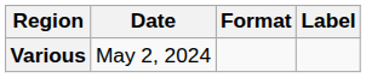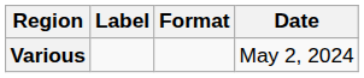 <table class="wikitable plainrowheaders">
 <tr>
 <th>Region</th>
+<th>Label</th>
+<th>Format</th>
 <th>Date</th>
-<th>Format</th>
-<th>Label</th>
 </tr>
 <tr>
 <th scope="row">Various</th>
-<td>May 2, 2024</td>
 <td></td>
 <td></td>
+<td>May 2, 2024</td>
 </tr>
 </table>
